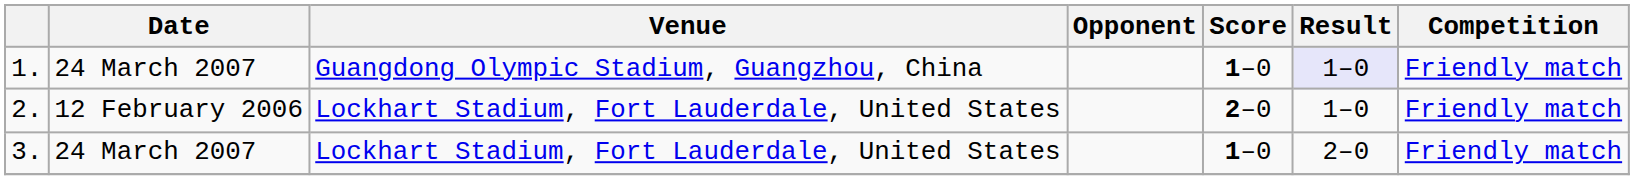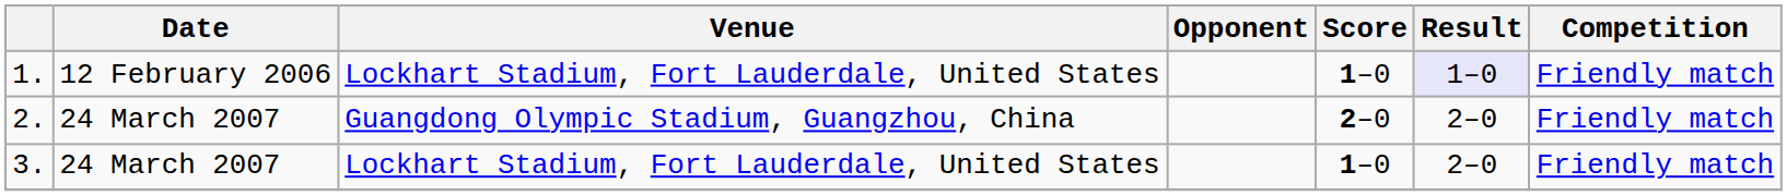 <table class="wikitable">
 <tr>
 <th></th>
 <th>Date</th>
 <th>Venue</th>
 <th>Opponent</th>
 <th>Score</th>
 <th>Result</th>
 <th>Competition</th>
 </tr>
 <tr>
 <td align="center">1.</td>
-<td>24 March 2007</td>
-<td><a href='#'>Guangdong Olympic Stadium</a>, <a href='#'>Guangzhou</a>, China</td>
+<td>12 February 2006</td>
+<td><a href='#'>Lockhart Stadium</a>, <a href='#'>Fort Lauderdale</a>, United States</td>
 <td></td>
 <td align="center"><strong>1</strong>–0</td>
 <td align="center" style="background: lavender;">1–0</td>
 <td><a href='#'>Friendly match</a></td>
 </tr>
 <tr>
 <td align="center">2.</td>
-<td>12 February 2006</td>
-<td><a href='#'>Lockhart Stadium</a>, <a href='#'>Fort Lauderdale</a>, United States</td>
+<td>24 March 2007</td>
+<td><a href='#'>Guangdong Olympic Stadium</a>, <a href='#'>Guangzhou</a>, China</td>
 <td></td>
 <td align="center"><strong>2</strong>–0</td>
-<td align="center">1–0</td>
+<td align="center">2–0</td>
 <td><a href='#'>Friendly match</a></td>
 </tr>
 <tr>
 <td align="center">3.</td>
 <td>24 March 2007</td>
 <td><a href='#'>Lockhart Stadium</a>, <a href='#'>Fort Lauderdale</a>, United States</td>
 <td></td>
 <td align="center"><strong>1</strong>–0</td>
 <td align="center">2–0</td>
 <td><a href='#'>Friendly match</a></td>
 </tr>
 <tr>
 </tr>
 </table>
